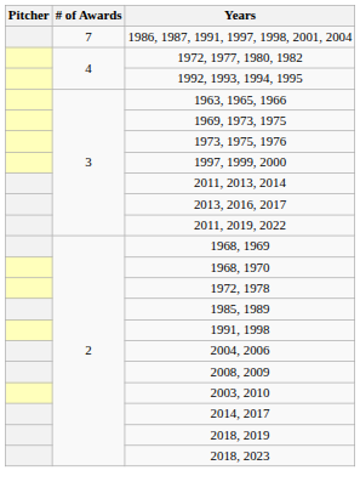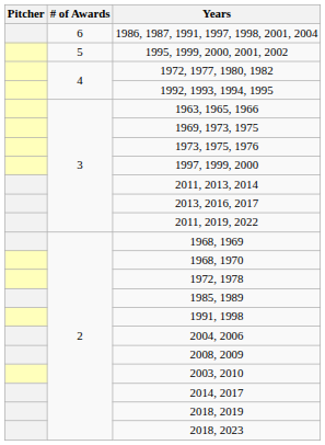 <table class="wikitable sortable plainrowheaders" style="text-align:center">
 <tr>
 <th>Pitcher</th>
 <th># of Awards</th>
 <th>Years</th>
 </tr>
 <tr>
 <th scope="row" style="text-align:center"></th>
-<td>7</td>
+<td>6</td>
 <td>1986, 1987, 1991, 1997, 1998, 2001, 2004</td>
+</tr>
+<tr>
+<th scope="row" style="text-align:center; background:#ffb;"> </th>
+<td>5</td>
+<td>1995, 1999, 2000, 2001, 2002</td>
 </tr>
 <tr>
 <th scope="row" style="text-align:center; background:#ffb;"> </th>
 <td rowspan=2 style="text-align:center;">4</td>
 <td>1972, 1977, 1980, 1982</td>
 </tr>
 <tr>
 <th scope="row" style="text-align:center; background:#ffb;"> </th>
 <td>1992, 1993, 1994, 1995</td>
 </tr>
 <tr>
 <th scope="row" style="text-align:center; background:#ffb;"> </th>
 <td rowspan=7 style="text-align:center;">3</td>
 <td>1963, 1965, 1966</td>
 </tr>
 <tr>
 <th scope="row" style="text-align:center; background:#ffb;"> </th>
 <td>1969, 1973, 1975</td>
 </tr>
 <tr>
 <th scope="row" style="text-align:center; background:#ffb;"> </th>
 <td>1973, 1975, 1976</td>
 </tr>
 <tr>
 <th scope="row" style="text-align:center; background:#ffb;"> </th>
 <td>1997, 1999, 2000</td>
 </tr>
 <tr>
 <th scope="row" style="text-align:center"></th>
 <td>2011, 2013, 2014</td>
 </tr>
 <tr>
 <th scope="row" style="text-align:center"></th>
 <td>2013, 2016, 2017</td>
 </tr>
 <tr>
 <th scope="row" style="text-align:center"></th>
 <td>2011, 2019, 2022</td>
 </tr>
 <tr>
 <th scope="row" style="text-align:center"></th>
 <td rowspan=11 style="text-align:center;">2</td>
 <td>1968, 1969</td>
 </tr>
 <tr>
 <th scope="row" style="text-align:center; background:#ffb;"> </th>
 <td>1968, 1970</td>
 </tr>
 <tr>
 <th scope="row" style="text-align:center; background:#ffb;"> </th>
 <td>1972, 1978</td>
 </tr>
 <tr>
 <th scope="row" style="text-align:center"></th>
 <td>1985, 1989</td>
 </tr>
 <tr>
 <th scope="row" style="text-align:center; background:#ffb;"> </th>
 <td>1991, 1998</td>
 </tr>
 <tr>
 <th scope="row" style="text-align:center"></th>
 <td>2004, 2006</td>
 </tr>
 <tr>
 <th scope="row" style="text-align:center"></th>
 <td>2008, 2009</td>
 </tr>
 <tr>
 <th scope="row" style="text-align:center; background:#ffb;"> </th>
 <td>2003, 2010</td>
 </tr>
 <tr>
 <th scope="row" style="text-align:center"></th>
 <td>2014, 2017</td>
 </tr>
 <tr>
 <th scope="row" style="text-align:center"></th>
 <td>2018, 2019</td>
 </tr>
 <tr>
 <th scope="row" style="text-align:center"></th>
 <td>2018, 2023</td>
 </tr>
 </table>
